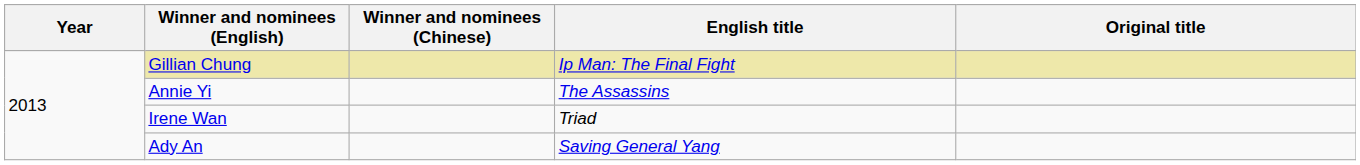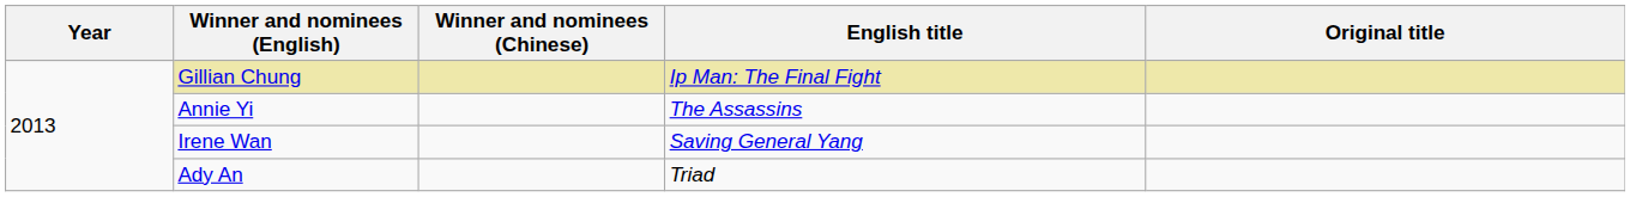 <table class="wikitable" style="width:100%;">
 <tr style="background:#bebebe">
 <th width="100"><strong>Year</strong></th>
 <th width="150"><strong>Winner and nominees<br>(English)</strong></th>
 <th width="150"><strong>Winner and nominees<br>(Chinese)</strong></th>
 <th width="300"><strong>English title</strong></th>
 <th width="300"><strong>Original title</strong></th>
 </tr>
 <tr>
 <td rowspan="4">2013</td>
 <td style="background:#EEE8AA;"><a href='#'>Gillian Chung</a></td>
 <td style="background:#EEE8AA;"></td>
 <td style="background:#EEE8AA;"><em><a href='#'>Ip Man: The Final Fight</a></em></td>
 <td style="background:#EEE8AA;"></td>
 </tr>
 <tr>
 <td><a href='#'>Annie Yi</a></td>
 <td></td>
 <td><em><a href='#'>The Assassins</a></em></td>
 <td></td>
 </tr>
 <tr>
 <td><a href='#'>Irene Wan</a></td>
 <td></td>
-<td><em>Triad</em></td>
+<td><em><a href='#'>Saving General Yang</a></em></td>
 <td></td>
 </tr>
 <tr>
 <td><a href='#'>Ady An</a></td>
 <td></td>
-<td><em><a href='#'>Saving General Yang</a></em></td>
+<td><em>Triad</em></td>
 <td></td>
 </tr>
 </table>
